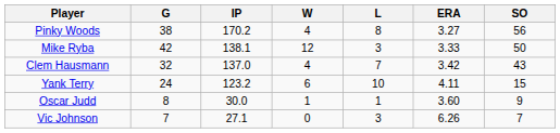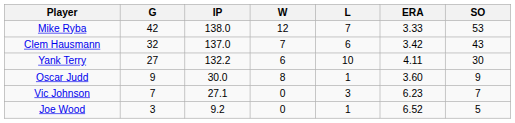 <table class="wikitable sortable">
 <tr>
 <th bgcolor="#DDDDFF" width="16%">Player</th>
 <th bgcolor="#DDDDFF" width="9%">G</th>
 <th bgcolor="#DDDDFF" width="9%">IP</th>
 <th bgcolor="#DDDDFF" width="9%">W</th>
 <th bgcolor="#DDDDFF" width="9%">L</th>
 <th bgcolor="#DDDDFF" width="9%">ERA</th>
 <th bgcolor="#DDDDFF" width="9%">SO</th>
 </tr>
-<tr align="center">
-<td><a href='#'>Pinky Woods</a></td>
-<td>38</td>
-<td>170.2</td>
-<td>4</td>
-<td>8</td>
-<td>3.27</td>
-<td>56</td>
-</tr>
 <tr align=center>
 <td><a href='#'>Mike Ryba</a></td>
 <td>42</td>
-<td>138.1</td>
+<td>138.0</td>
 <td>12</td>
-<td>3</td>
+<td>7</td>
 <td>3.33</td>
-<td>50</td>
+<td>53</td>
 </tr>
 <tr align=center>
 <td><a href='#'>Clem Hausmann</a></td>
 <td>32</td>
 <td>137.0</td>
-<td>4</td>
 <td>7</td>
+<td>6</td>
 <td>3.42</td>
 <td>43</td>
 </tr>
 <tr align=center>
 <td><a href='#'>Yank Terry</a></td>
-<td>24</td>
-<td>123.2</td>
+<td>27</td>
+<td>132.2</td>
 <td>6</td>
 <td>10</td>
 <td>4.11</td>
-<td>15</td>
+<td>30</td>
 </tr>
 <tr align=center>
 <td><a href='#'>Oscar Judd</a></td>
+<td>9</td>
+<td>30.0</td>
 <td>8</td>
-<td>30.0</td>
-<td>1</td>
 <td>1</td>
 <td>3.60</td>
 <td>9</td>
 </tr>
 <tr align=center>
 <td><a href='#'>Vic Johnson</a></td>
 <td>7</td>
 <td>27.1</td>
 <td>0</td>
 <td>3</td>
-<td>6.26</td>
+<td>6.23</td>
 <td>7</td>
 </tr>
+<tr align=center>
+<td><a href='#'>Joe Wood</a></td>
+<td>3</td>
+<td>9.2</td>
+<td>0</td>
+<td>1</td>
+<td>6.52</td>
+<td>5</td>
+</tr>
 </table>
